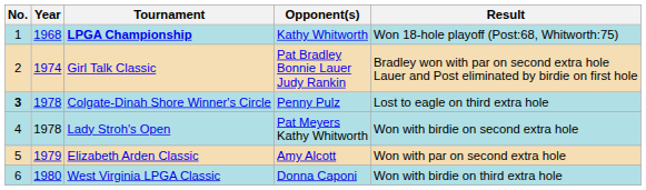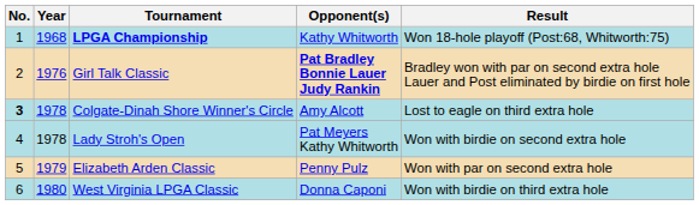 <table class="wikitable" style="font-size:95%;">
 <tr>
 <th>No.</th>
 <th>Year</th>
 <th>Tournament</th>
 <th>Opponent(s)</th>
 <th>Result</th>
 </tr>
 <tr style="background:#B0E0E6;">
 <td align=center>1</td>
 <td><a href='#'>1968</a></td>
 <td><strong><a href='#'>LPGA Championship</a></strong></td>
 <td> <a href='#'>Kathy Whitworth</a></td>
 <td>Won 18-hole playoff (Post:68, Whitworth:75)</td>
 </tr>
 <tr style="background:#F5DEB3;">
 <td align=center>2</td>
-<td><a href='#'>1974</a></td>
+<td><a href='#'>1976</a></td>
 <td><a href='#'>Girl Talk Classic</a></td>
-<td> <a href='#'>Pat Bradley</a><br> <a href='#'>Bonnie Lauer</a><br> <a href='#'>Judy Rankin</a></td>
+<td><strong> <a href='#'>Pat Bradley</a><br> <a href='#'>Bonnie Lauer</a><br> <a href='#'>Judy Rankin</a></strong></td>
 <td>Bradley won with par on second extra hole<br>Lauer and Post eliminated by birdie on first hole</td>
 </tr>
 <tr style="background:#B0E0E6;">
 <td align=center><strong>3</strong></td>
 <td><a href='#'>1978</a></td>
 <td><a href='#'>Colgate-Dinah Shore Winner's Circle</a></td>
-<td> <a href='#'>Penny Pulz</a></td>
+<td> <a href='#'>Amy Alcott</a></td>
 <td>Lost to eagle on third extra hole</td>
 </tr>
 <tr style="background:#B0E0E6;">
 <td align=center>4</td>
 <td>1978</td>
 <td><a href='#'>Lady Stroh's Open</a></td>
 <td> <a href='#'>Pat Meyers</a><br> Kathy Whitworth</td>
 <td>Won with birdie on second extra hole</td>
 </tr>
 <tr style="background:#F5DEB3;">
 <td align=center>5</td>
 <td><a href='#'>1979</a></td>
 <td><a href='#'>Elizabeth Arden Classic</a></td>
-<td> <a href='#'>Amy Alcott</a></td>
+<td> <a href='#'>Penny Pulz</a></td>
 <td>Won with par on second extra hole</td>
 </tr>
 <tr style="background:#B0E0E6;">
 <td align=center>6</td>
 <td><a href='#'>1980</a></td>
 <td><a href='#'>West Virginia LPGA Classic</a></td>
 <td> <a href='#'>Donna Caponi</a></td>
 <td>Won with birdie on third extra hole</td>
 </tr>
 </table>
